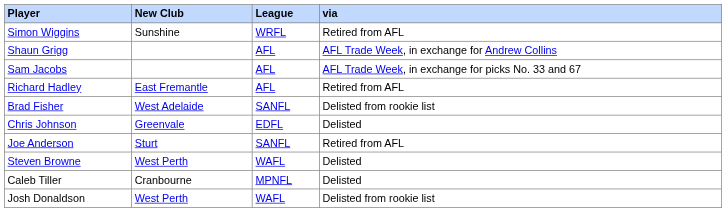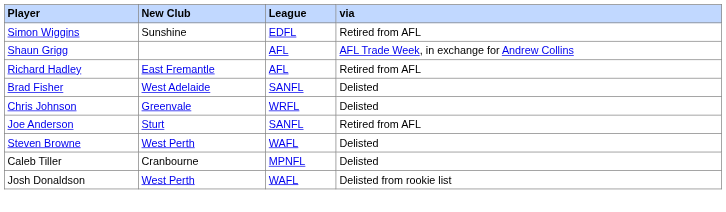 <table border="1" cellpadding="4" cellspacing="0"  style="text-align:left; font-size:95%; border-collapse:collapse; width:80%;">
 <tr style="background:#C1D8FF;">
 <th>Player</th>
 <th>New Club</th>
 <th>League</th>
 <th>via</th>
 </tr>
 <tr>
 <td> <a href='#'>Simon Wiggins</a></td>
 <td>Sunshine</td>
-<td><a href='#'>WRFL</a></td>
+<td><a href='#'>EDFL</a></td>
 <td>Retired from AFL</td>
 </tr>
 <tr>
 <td> <a href='#'>Shaun Grigg</a></td>
 <td></td>
 <td><a href='#'>AFL</a></td>
 <td><a href='#'>AFL Trade Week</a>, in exchange for <a href='#'>Andrew Collins</a></td>
-</tr>
-<tr>
-<td> <a href='#'>Sam Jacobs</a></td>
-<td></td>
-<td><a href='#'>AFL</a></td>
-<td><a href='#'>AFL Trade Week</a>, in exchange for picks No. 33 and 67</td>
 </tr>
 <tr>
 <td> <a href='#'>Richard Hadley</a></td>
 <td><a href='#'>East Fremantle</a></td>
 <td><a href='#'>AFL</a></td>
 <td>Retired from AFL</td>
 </tr>
 <tr>
 <td> <a href='#'>Brad Fisher</a></td>
 <td><a href='#'>West Adelaide</a></td>
 <td><a href='#'>SANFL</a></td>
-<td>Delisted from rookie list</td>
+<td>Delisted</td>
 </tr>
 <tr>
 <td> <a href='#'>Chris Johnson</a></td>
 <td><a href='#'>Greenvale</a></td>
-<td><a href='#'>EDFL</a></td>
+<td><a href='#'>WRFL</a></td>
 <td>Delisted</td>
 </tr>
 <tr>
 <td> <a href='#'>Joe Anderson</a></td>
 <td><a href='#'>Sturt</a></td>
 <td><a href='#'>SANFL</a></td>
 <td>Retired from AFL</td>
 </tr>
 <tr>
 <td> <a href='#'>Steven Browne</a></td>
 <td><a href='#'>West Perth</a></td>
 <td><a href='#'>WAFL</a></td>
 <td>Delisted</td>
 </tr>
 <tr>
 <td> Caleb Tiller</td>
 <td>Cranbourne</td>
 <td><a href='#'>MPNFL</a></td>
 <td>Delisted</td>
 </tr>
 <tr>
 <td> Josh Donaldson</td>
 <td><a href='#'>West Perth</a></td>
 <td><a href='#'>WAFL</a></td>
 <td>Delisted from rookie list</td>
 </tr>
 </table>
